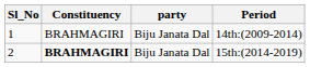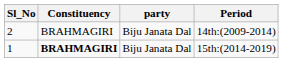 <table class="wikitable">
 <tr>
 <th>Sl_No</th>
 <th>Constituency</th>
 <th>party</th>
 <th>Period</th>
 </tr>
 <tr>
-<td>1</td>
+<td>2</td>
 <td>BRAHMAGIRI</td>
 <td>Biju Janata Dal</td>
 <td>14th:(2009-2014)</td>
 </tr>
 <tr>
-<td>2</td>
+<td>1</td>
 <td><strong>BRAHMAGIRI</strong></td>
 <td>Biju Janata Dal</td>
 <td>15th:(2014-2019)</td>
 </tr>
 </table>
